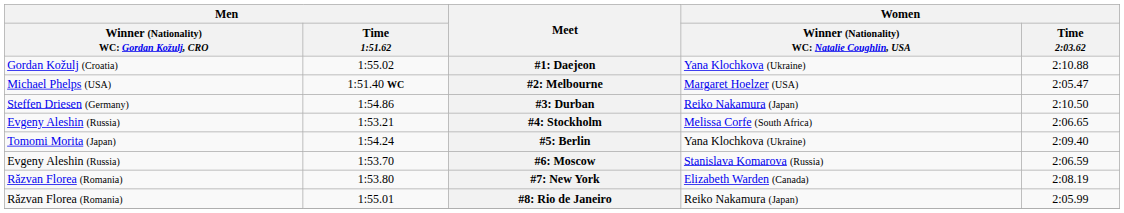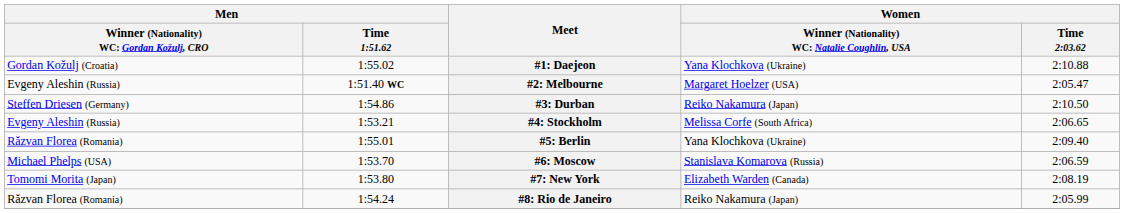 <table class=wikitable width="75%">
 <tr>
 <th colspan="2">Men</th>
 <th rowspan="2">Meet</th>
 <th colspan="2">Women</th>
 </tr>
 <tr>
 <th>Winner <small>(Nationality)<br> WC: <em><a href='#'>Gordan Kožulj</a>, CRO</em></small></th>
 <th>Time <br><small> <em>1:51.62</em> </small></th>
 <th>Winner <small>(Nationality)<br>WC: <em><a href='#'>Natalie Coughlin</a>, USA</em></small></th>
 <th>Time<br><small><em>2:03.62</em></small></th>
 </tr>
 <tr>
 <td> <a href='#'>Gordan Kožulj</a> <small>(Croatia)</small></td>
 <td align=center>1:55.02</td>
 <th>#1: Daejeon</th>
 <td> <a href='#'>Yana Klochkova</a> <small>(Ukraine)</small></td>
 <td align=center>2:10.88</td>
 </tr>
 <tr>
-<td> <a href='#'>Michael Phelps</a> <small>(USA)</small></td>
+<td> Evgeny Aleshin <small>(Russia)</small></td>
 <td align=center>1:51.40 <small><strong>WC</strong></small></td>
 <th>#2: Melbourne</th>
 <td> <a href='#'>Margaret Hoelzer</a> <small>(USA)</small></td>
 <td align=center>2:05.47</td>
 </tr>
 <tr>
 <td> <a href='#'>Steffen Driesen</a> <small>(Germany)</small></td>
 <td align=center>1:54.86</td>
 <th>#3: Durban</th>
 <td> <a href='#'>Reiko Nakamura</a> <small>(Japan)</small></td>
 <td align=center>2:10.50</td>
 </tr>
 <tr>
 <td> <a href='#'>Evgeny Aleshin</a> <small>(Russia)</small></td>
 <td align=center>1:53.21</td>
 <th>#4: Stockholm</th>
 <td> <a href='#'>Melissa Corfe</a> <small>(South Africa)</small></td>
 <td align=center>2:06.65</td>
 </tr>
 <tr>
-<td> <a href='#'>Tomomi Morita</a> <small>(Japan)</small></td>
-<td align=center>1:54.24</td>
+<td> <a href='#'>Răzvan Florea</a> <small>(Romania)</small></td>
+<td align=center>1:55.01</td>
 <th>#5: Berlin</th>
 <td> Yana Klochkova <small>(Ukraine)</small></td>
 <td align=center>2:09.40</td>
 </tr>
 <tr>
-<td> Evgeny Aleshin <small>(Russia)</small></td>
+<td> <a href='#'>Michael Phelps</a> <small>(USA)</small></td>
 <td align=center>1:53.70</td>
 <th>#6: Moscow</th>
 <td> <a href='#'>Stanislava Komarova</a> <small>(Russia)</small></td>
 <td align=center>2:06.59</td>
 </tr>
 <tr>
-<td> <a href='#'>Răzvan Florea</a> <small>(Romania)</small></td>
+<td> <a href='#'>Tomomi Morita</a> <small>(Japan)</small></td>
 <td align=center>1:53.80</td>
 <th>#7: New York</th>
 <td> <a href='#'>Elizabeth Warden</a> <small>(Canada)</small></td>
 <td align=center>2:08.19</td>
 </tr>
 <tr>
 <td> Răzvan Florea <small>(Romania)</small></td>
-<td align=center>1:55.01</td>
+<td align=center>1:54.24</td>
 <th>#8: Rio de Janeiro</th>
 <td> Reiko Nakamura <small>(Japan)</small></td>
 <td align=center>2:05.99</td>
 </tr>
 <tr>
 </tr>
 </table>
